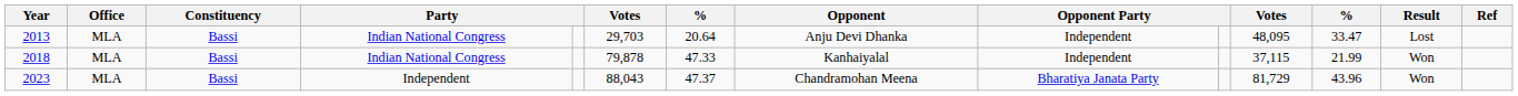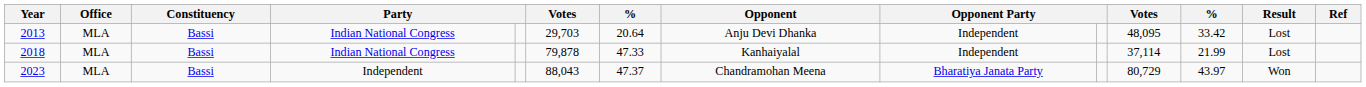 <table class="wikitable" style="width:90%; text-align: center;">
 <tr>
 <th>Year</th>
 <th>Office</th>
 <th>Constituency</th>
 <th colspan=2>Party</th>
 <th>Votes</th>
 <th>%</th>
 <th>Opponent</th>
 <th colspan=2>Opponent Party</th>
 <th>Votes</th>
 <th>%</th>
 <th>Result</th>
 <th>Ref</th>
 </tr>
 <tr>
 <td><a href='#'>2013</a></td>
 <td>MLA</td>
 <td><a href='#'>Bassi</a></td>
 <td><a href='#'>Indian National Congress</a></td>
 <td></td>
 <td>29,703</td>
 <td>20.64</td>
 <td>Anju Devi Dhanka</td>
 <td>Independent</td>
 <td></td>
 <td>48,095</td>
-<td>33.47</td>
+<td>33.42</td>
 <td>Lost</td>
 <td></td>
 </tr>
 <tr>
 <td><a href='#'>2018</a></td>
 <td>MLA</td>
 <td><a href='#'>Bassi</a></td>
 <td><a href='#'>Indian National Congress</a></td>
 <td></td>
 <td>79,878</td>
 <td>47.33</td>
 <td>Kanhaiyalal</td>
 <td>Independent</td>
 <td></td>
-<td>37,115</td>
+<td>37,114</td>
 <td>21.99</td>
-<td>Won</td>
+<td>Lost</td>
 <td></td>
 </tr>
 <tr>
 <td><a href='#'>2023</a></td>
 <td>MLA</td>
 <td><a href='#'>Bassi</a></td>
 <td>Independent</td>
 <td></td>
 <td>88,043</td>
 <td>47.37</td>
 <td>Chandramohan Meena</td>
 <td><a href='#'>Bharatiya Janata Party</a></td>
 <td></td>
-<td>81,729</td>
-<td>43.96</td>
+<td>80,729</td>
+<td>43.97</td>
 <td>Won</td>
 <td></td>
 </tr>
 </table>
